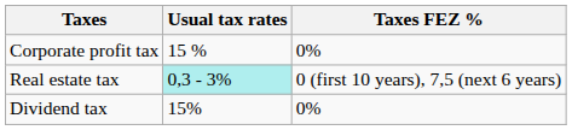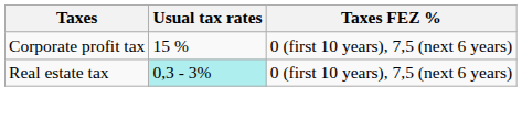 <table class="wikitable">
 <tr>
 <th>Taxes</th>
 <th>Usual tax rates</th>
 <th>Taxes FEZ %</th>
 </tr>
 <tr>
 <td>Corporate profit tax</td>
 <td>15 %</td>
-<td>0%</td>
+<td>0 (first 10 years), 7,5 (next 6 years)</td>
 </tr>
 <tr>
 <td>Real estate tax</td>
 <td style="background: paleturquoise;">0,3 - 3%</td>
 <td>0 (first 10 years), 7,5 (next 6 years)</td>
 </tr>
-<tr>
-<td>Dividend tax</td>
-<td>15%</td>
-<td>0%</td>
-</tr>
 </table>
